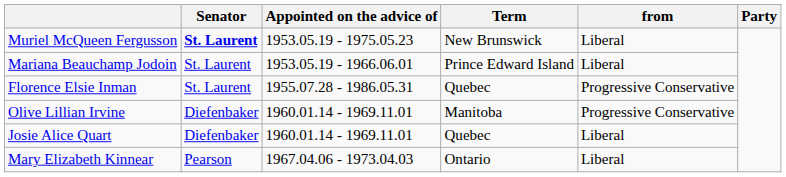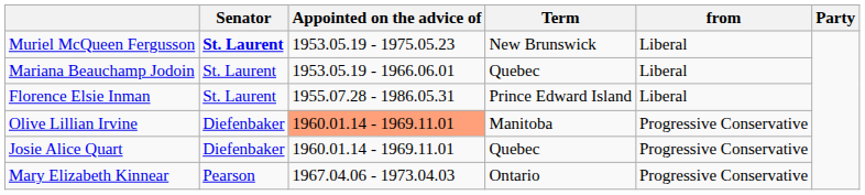 <table class="sortable wikitable">
 <tr>
 <th></th>
 <th>Senator</th>
 <th>Appointed on the advice of</th>
 <th>Term</th>
 <th>from</th>
 <th>Party</th>
 </tr>
 <tr>
 <td><a href='#'>Muriel McQueen Fergusson</a></td>
 <td><strong><a href='#'>St. Laurent</a></strong></td>
 <td>1953.05.19 - 1975.05.23</td>
 <td>New Brunswick</td>
 <td>Liberal</td>
 </tr>
 <tr>
 <td><a href='#'>Mariana Beauchamp Jodoin</a></td>
 <td><a href='#'>St. Laurent</a></td>
 <td>1953.05.19 - 1966.06.01</td>
-<td>Prince Edward Island</td>
+<td>Quebec</td>
 <td>Liberal</td>
 </tr>
 <tr>
 <td><a href='#'>Florence Elsie Inman</a></td>
 <td><a href='#'>St. Laurent</a></td>
 <td>1955.07.28 - 1986.05.31</td>
-<td>Quebec</td>
-<td>Progressive Conservative</td>
+<td>Prince Edward Island</td>
+<td>Liberal</td>
 </tr>
 <tr>
 <td><a href='#'>Olive Lillian Irvine</a></td>
 <td><a href='#'>Diefenbaker</a></td>
-<td>1960.01.14 - 1969.11.01</td>
+<td style="background: lightsalmon;">1960.01.14 - 1969.11.01</td>
 <td>Manitoba</td>
 <td>Progressive Conservative</td>
 </tr>
 <tr>
 <td><a href='#'>Josie Alice Quart</a></td>
 <td><a href='#'>Diefenbaker</a></td>
 <td>1960.01.14 - 1969.11.01</td>
 <td>Quebec</td>
-<td>Liberal</td>
+<td>Progressive Conservative</td>
 </tr>
 <tr>
 <td><a href='#'>Mary Elizabeth Kinnear</a></td>
 <td><a href='#'>Pearson</a></td>
 <td>1967.04.06 - 1973.04.03</td>
 <td>Ontario</td>
-<td>Liberal</td>
+<td>Progressive Conservative</td>
 </tr>
 </table>
